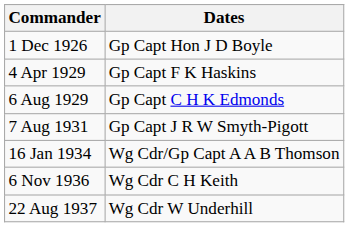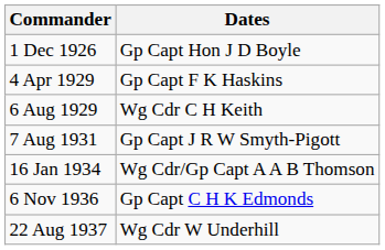 <table class="wikitable sortable">
 <tr>
 <th>Commander</th>
 <th>Dates</th>
 </tr>
 <tr>
 <td>1 Dec 1926</td>
 <td>Gp Capt Hon J D Boyle</td>
 </tr>
 <tr>
 <td>4 Apr 1929</td>
 <td>Gp Capt F K Haskins</td>
 </tr>
 <tr>
 <td>6 Aug 1929</td>
-<td>Gp Capt <a href='#'>C H K Edmonds</a></td>
+<td>Wg Cdr C H Keith</td>
 </tr>
 <tr>
 <td>7 Aug 1931</td>
 <td>Gp Capt J R W Smyth-Pigott</td>
 </tr>
 <tr>
 <td>16 Jan 1934</td>
 <td>Wg Cdr/Gp Capt A A B Thomson</td>
 </tr>
 <tr>
 <td>6 Nov 1936</td>
-<td>Wg Cdr C H Keith</td>
+<td>Gp Capt <a href='#'>C H K Edmonds</a></td>
 </tr>
 <tr>
 <td>22 Aug 1937</td>
 <td>Wg Cdr W Underhill</td>
 </tr>
 </table>
